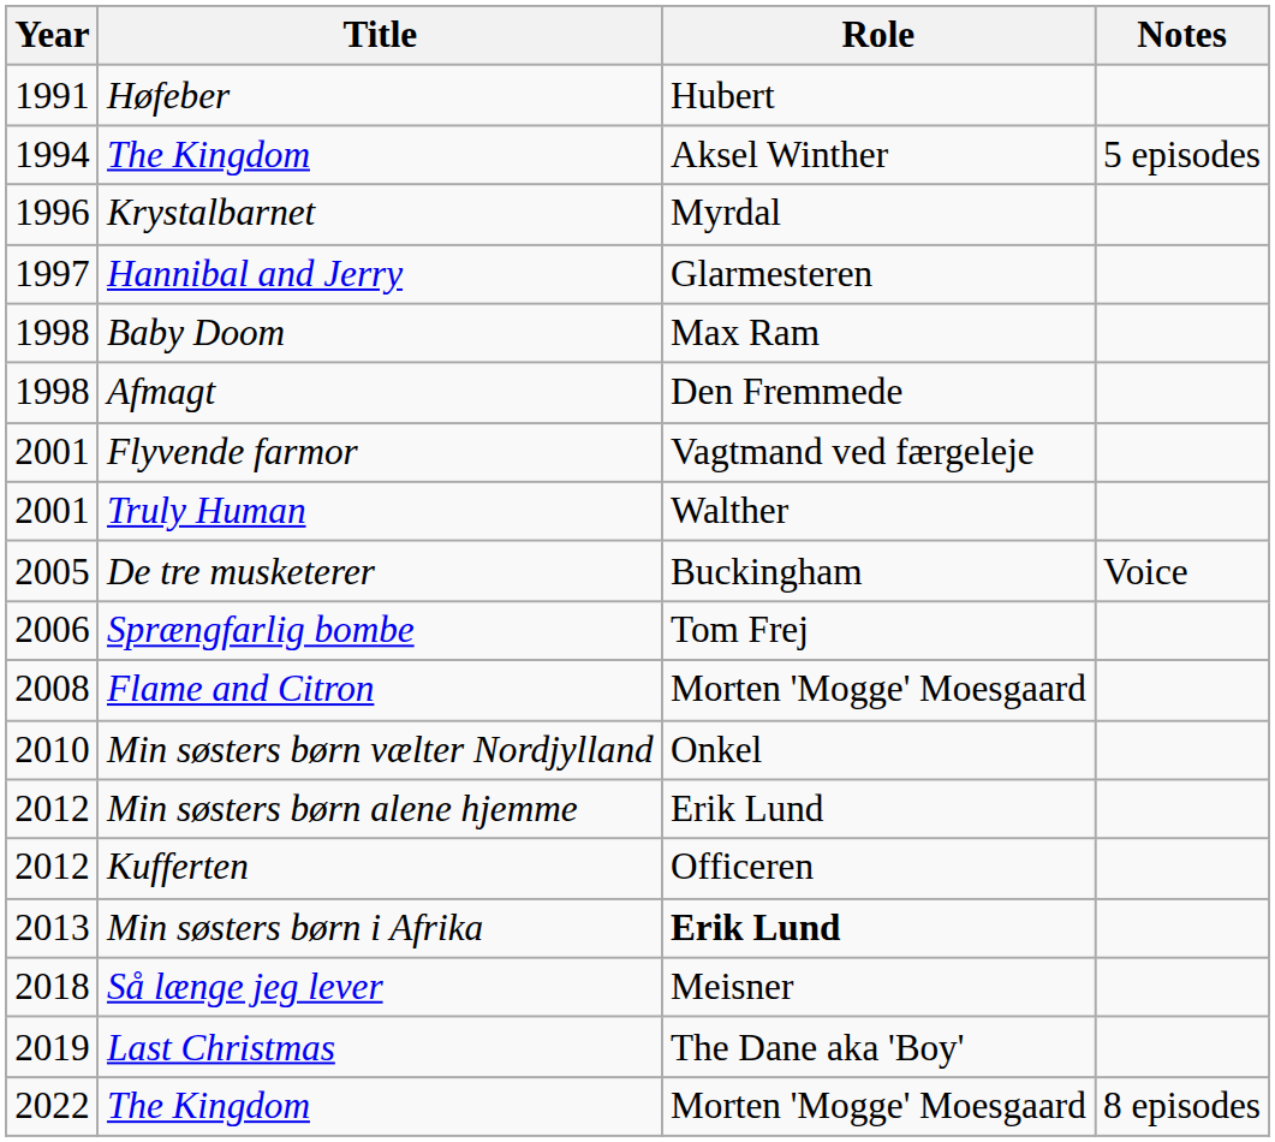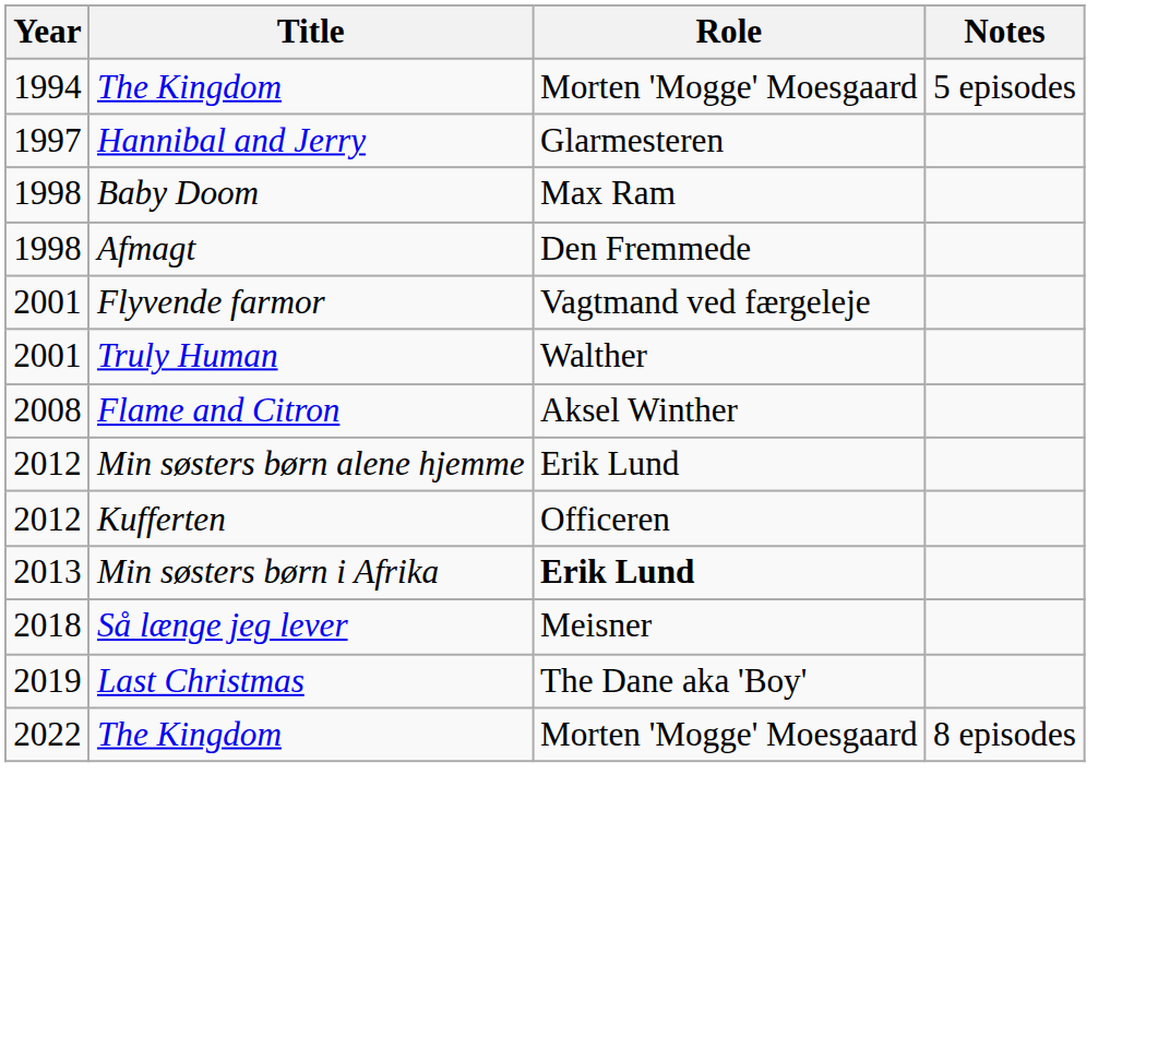 <table class="wikitable">
 <tr>
 <th>Year</th>
 <th>Title</th>
 <th>Role</th>
 <th>Notes</th>
 </tr>
 <tr>
-<td>1991</td>
-<td><em>Høfeber</em></td>
-<td>Hubert</td>
-<td></td>
-</tr>
-<tr>
 <td>1994</td>
 <td><em><a href='#'>The Kingdom</a></em></td>
-<td>Aksel Winther</td>
+<td>Morten 'Mogge' Moesgaard</td>
 <td>5 episodes</td>
-</tr>
-<tr>
-<td>1996</td>
-<td><em>Krystalbarnet</em></td>
-<td>Myrdal</td>
-<td></td>
 </tr>
 <tr>
 <td>1997</td>
 <td><em><a href='#'>Hannibal and Jerry</a></em></td>
 <td>Glarmesteren</td>
 <td></td>
 </tr>
 <tr>
 <td>1998</td>
 <td><em>Baby Doom</em></td>
 <td>Max Ram</td>
 <td></td>
 </tr>
 <tr>
 <td>1998</td>
 <td><em>Afmagt</em></td>
 <td>Den Fremmede</td>
 <td></td>
 </tr>
 <tr>
 <td>2001</td>
 <td><em>Flyvende farmor</em></td>
 <td>Vagtmand ved færgeleje</td>
 <td></td>
 </tr>
 <tr>
 <td>2001</td>
 <td><em><a href='#'>Truly Human</a></em></td>
 <td>Walther</td>
 <td></td>
 </tr>
 <tr>
-<td>2005</td>
-<td><em>De tre musketerer</em></td>
-<td>Buckingham</td>
-<td>Voice</td>
-</tr>
-<tr>
-<td>2006</td>
-<td><em><a href='#'>Sprængfarlig bombe</a></em></td>
-<td>Tom Frej</td>
-<td></td>
-</tr>
-<tr>
 <td>2008</td>
 <td><em><a href='#'>Flame and Citron</a></em></td>
-<td>Morten 'Mogge' Moesgaard</td>
-<td></td>
-</tr>
-<tr>
-<td>2010</td>
-<td><em>Min søsters børn vælter Nordjylland</em></td>
-<td>Onkel</td>
+<td>Aksel Winther</td>
 <td></td>
 </tr>
 <tr>
 <td>2012</td>
 <td><em>Min søsters børn alene hjemme</em></td>
 <td>Erik Lund</td>
 <td></td>
 </tr>
 <tr>
 <td>2012</td>
 <td><em>Kufferten</em></td>
 <td>Officeren</td>
 <td></td>
 </tr>
 <tr>
 <td>2013</td>
 <td><em>Min søsters børn i Afrika</em></td>
 <td><strong>Erik Lund</strong></td>
 <td></td>
 </tr>
 <tr>
 <td>2018</td>
 <td><em><a href='#'>Så længe jeg lever</a></em></td>
 <td>Meisner</td>
 <td></td>
 </tr>
 <tr>
 <td>2019</td>
 <td><em><a href='#'>Last Christmas</a></em></td>
 <td>The Dane aka 'Boy'</td>
 <td></td>
 </tr>
 <tr>
 <td rowspan=2>2022</td>
 <td><em><a href='#'>The Kingdom</a></em></td>
 <td>Morten 'Mogge' Moesgaard</td>
 <td>8 episodes</td>
 </tr>
 </table>
